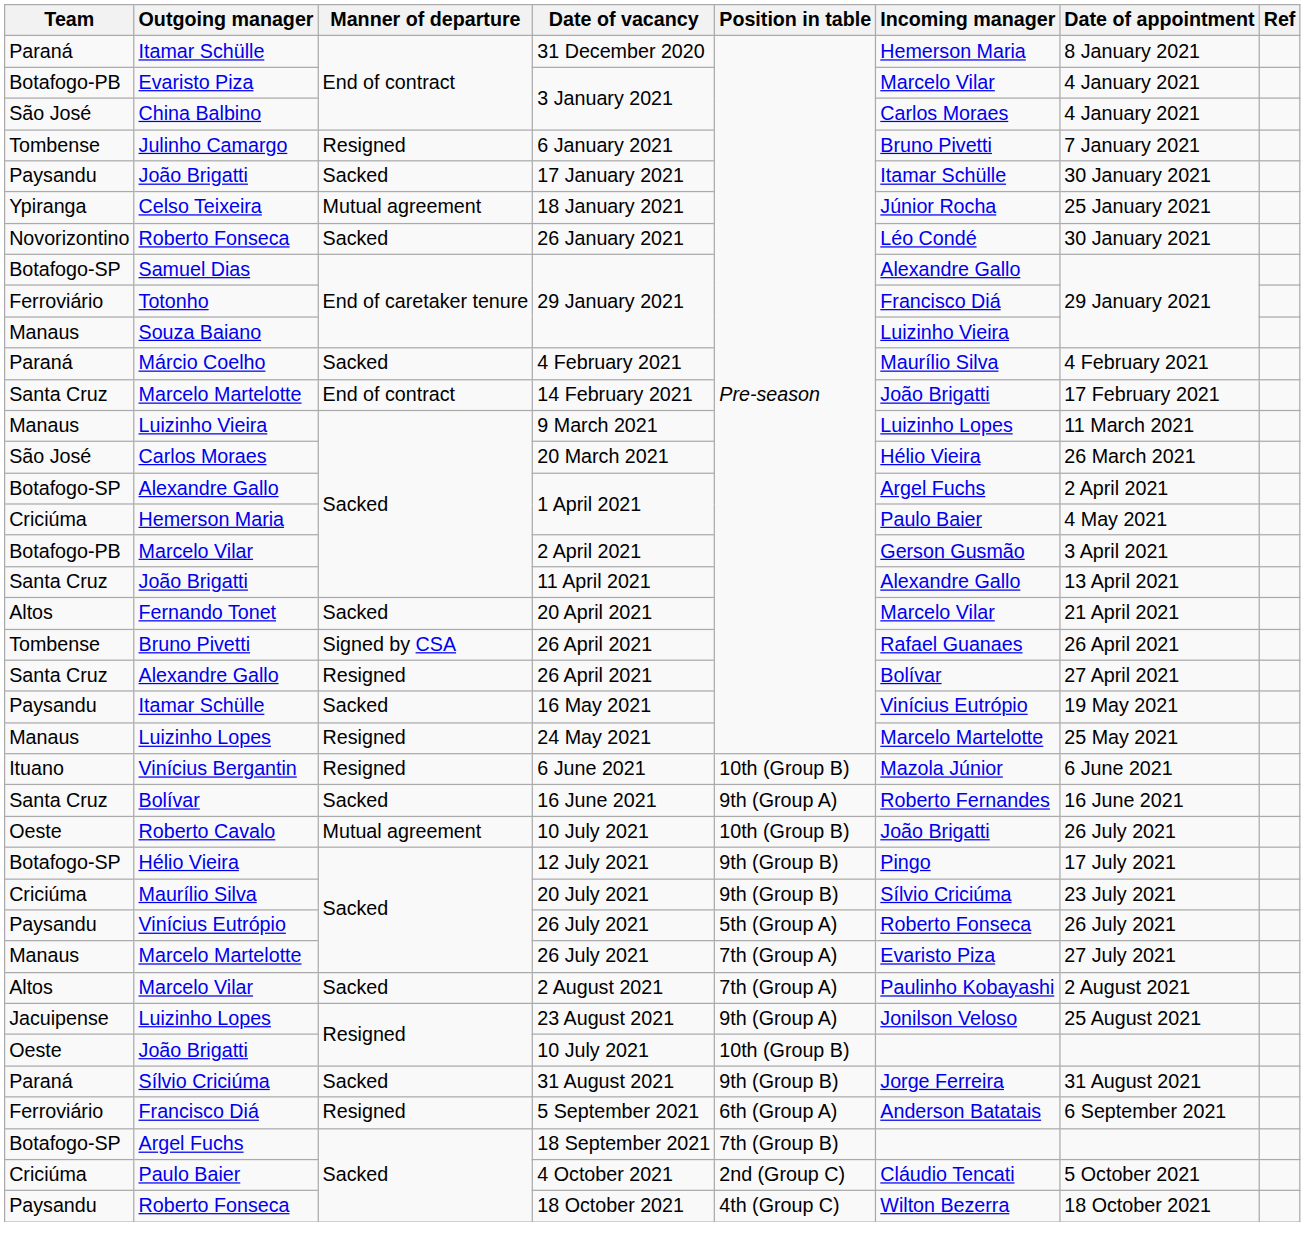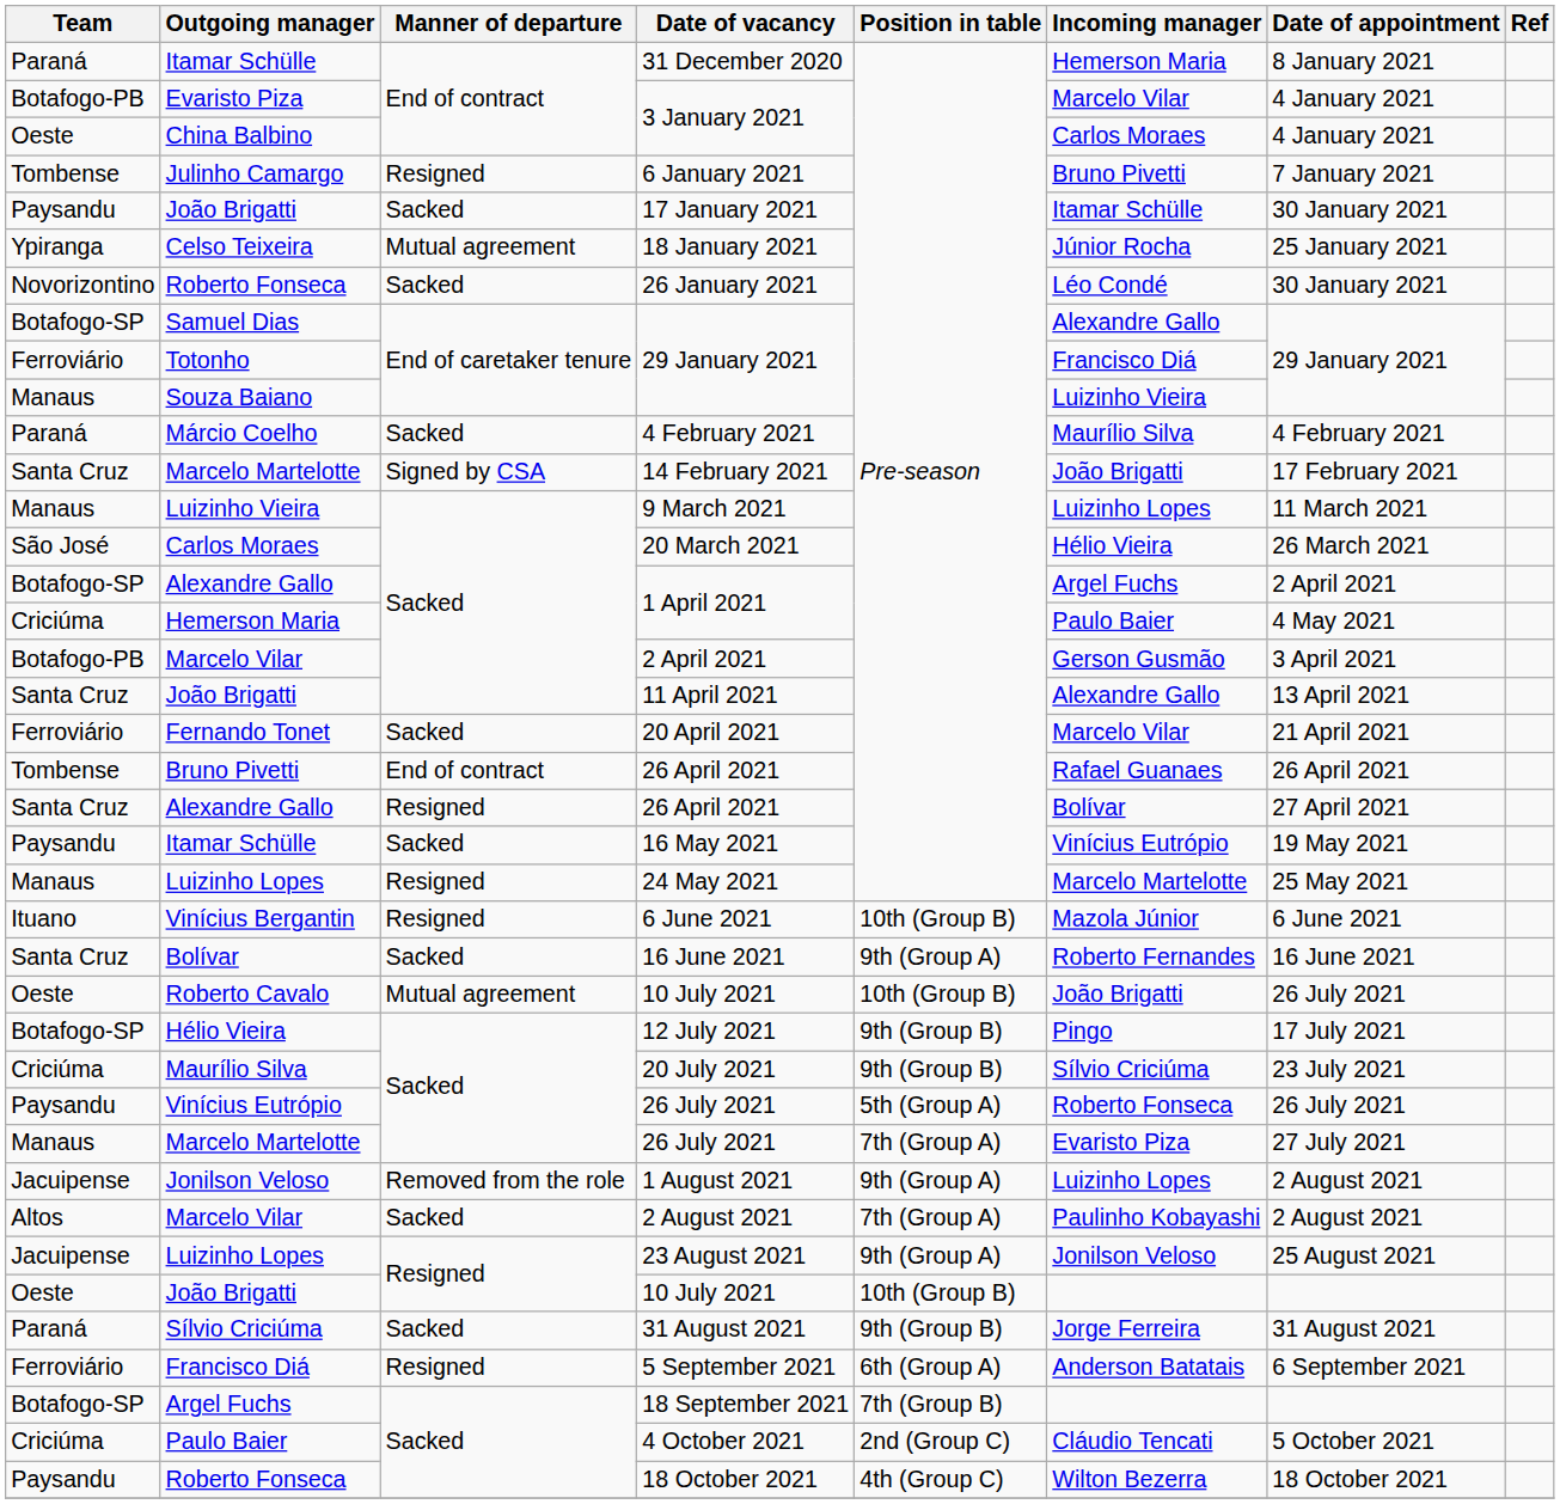 <table class="wikitable sortable">
 <tr>
 <th>Team</th>
 <th>Outgoing manager</th>
 <th>Manner of departure</th>
 <th>Date of vacancy</th>
 <th>Position in table</th>
 <th>Incoming manager</th>
 <th>Date of appointment</th>
 <th>Ref</th>
 </tr>
 <tr>
 <td>Paraná</td>
 <td> <a href='#'>Itamar Schülle</a></td>
 <td rowspan=3>End of contract</td>
 <td>31 December 2020</td>
 <td rowspan=23><em>Pre-season</em></td>
 <td> <a href='#'>Hemerson Maria</a></td>
 <td>8 January 2021</td>
 <td></td>
 </tr>
 <tr>
 <td>Botafogo-PB</td>
 <td> <a href='#'>Evaristo Piza</a></td>
 <td rowspan=2>3 January 2021</td>
 <td> <a href='#'>Marcelo Vilar</a></td>
 <td>4 January 2021</td>
 <td></td>
 </tr>
 <tr>
-<td>São José</td>
+<td>Oeste</td>
 <td> <a href='#'>China Balbino</a></td>
 <td> <a href='#'>Carlos Moraes</a></td>
 <td>4 January 2021</td>
 <td></td>
 </tr>
 <tr>
 <td>Tombense</td>
 <td> <a href='#'>Julinho Camargo</a></td>
 <td>Resigned</td>
 <td>6 January 2021</td>
 <td> <a href='#'>Bruno Pivetti</a></td>
 <td>7 January 2021</td>
 <td></td>
 </tr>
 <tr>
 <td>Paysandu</td>
 <td> <a href='#'>João Brigatti</a></td>
 <td>Sacked</td>
 <td>17 January 2021</td>
 <td> <a href='#'>Itamar Schülle</a></td>
 <td>30 January 2021</td>
 <td></td>
 </tr>
 <tr>
 <td>Ypiranga</td>
 <td> <a href='#'>Celso Teixeira</a></td>
 <td>Mutual agreement</td>
 <td>18 January 2021</td>
 <td> <a href='#'>Júnior Rocha</a></td>
 <td>25 January 2021</td>
 <td></td>
 </tr>
 <tr>
 <td>Novorizontino</td>
 <td> <a href='#'>Roberto Fonseca</a></td>
 <td>Sacked</td>
 <td>26 January 2021</td>
 <td> <a href='#'>Léo Condé</a></td>
 <td>30 January 2021</td>
 <td></td>
 </tr>
 <tr>
 <td>Botafogo-SP</td>
 <td> <a href='#'>Samuel Dias</a></td>
 <td rowspan=3>End of caretaker tenure</td>
 <td rowspan=3>29 January 2021</td>
 <td> <a href='#'>Alexandre Gallo</a></td>
 <td rowspan=3>29 January 2021</td>
 <td></td>
 </tr>
 <tr>
 <td>Ferroviário</td>
 <td> <a href='#'>Totonho</a></td>
 <td> <a href='#'>Francisco Diá</a></td>
 <td></td>
 </tr>
 <tr>
 <td>Manaus</td>
 <td> <a href='#'>Souza Baiano</a></td>
 <td> <a href='#'>Luizinho Vieira</a></td>
 <td></td>
 </tr>
 <tr>
 <td>Paraná</td>
 <td> <a href='#'>Márcio Coelho</a></td>
 <td>Sacked</td>
 <td>4 February 2021</td>
 <td> <a href='#'>Maurílio Silva</a></td>
 <td>4 February 2021</td>
 <td></td>
 </tr>
 <tr>
 <td>Santa Cruz</td>
 <td> <a href='#'>Marcelo Martelotte</a></td>
-<td>End of contract</td>
+<td>Signed by <a href='#'>CSA</a></td>
 <td>14 February 2021</td>
 <td> <a href='#'>João Brigatti</a></td>
 <td>17 February 2021</td>
 <td></td>
 </tr>
 <tr>
 <td>Manaus</td>
 <td> <a href='#'>Luizinho Vieira</a></td>
 <td rowspan=6>Sacked</td>
 <td>9 March 2021</td>
 <td> <a href='#'>Luizinho Lopes</a></td>
 <td>11 March 2021</td>
 <td></td>
 </tr>
 <tr>
 <td>São José</td>
 <td> <a href='#'>Carlos Moraes</a></td>
 <td>20 March 2021</td>
 <td> <a href='#'>Hélio Vieira</a></td>
 <td>26 March 2021</td>
 <td></td>
 </tr>
 <tr>
 <td>Botafogo-SP</td>
 <td> <a href='#'>Alexandre Gallo</a></td>
 <td rowspan=2>1 April 2021</td>
 <td> <a href='#'>Argel Fuchs</a></td>
 <td>2 April 2021</td>
 <td></td>
 </tr>
 <tr>
 <td>Criciúma</td>
 <td> <a href='#'>Hemerson Maria</a></td>
 <td> <a href='#'>Paulo Baier</a></td>
 <td>4 May 2021</td>
 <td></td>
 </tr>
 <tr>
 <td>Botafogo-PB</td>
 <td> <a href='#'>Marcelo Vilar</a></td>
 <td>2 April 2021</td>
 <td> <a href='#'>Gerson Gusmão</a></td>
 <td>3 April 2021</td>
 <td></td>
 </tr>
 <tr>
 <td>Santa Cruz</td>
 <td> <a href='#'>João Brigatti</a></td>
 <td>11 April 2021</td>
 <td> <a href='#'>Alexandre Gallo</a></td>
 <td>13 April 2021</td>
 <td></td>
 </tr>
 <tr>
-<td>Altos</td>
+<td>Ferroviário</td>
 <td> <a href='#'>Fernando Tonet</a></td>
 <td>Sacked</td>
 <td>20 April 2021</td>
 <td> <a href='#'>Marcelo Vilar</a></td>
 <td>21 April 2021</td>
 <td></td>
 </tr>
 <tr>
 <td>Tombense</td>
 <td> <a href='#'>Bruno Pivetti</a></td>
-<td>Signed by <a href='#'>CSA</a></td>
+<td>End of contract</td>
 <td>26 April 2021</td>
 <td> <a href='#'>Rafael Guanaes</a></td>
 <td>26 April 2021</td>
 <td></td>
 </tr>
 <tr>
 <td>Santa Cruz</td>
 <td> <a href='#'>Alexandre Gallo</a></td>
 <td>Resigned</td>
 <td>26 April 2021</td>
 <td> <a href='#'>Bolívar</a></td>
 <td>27 April 2021</td>
 <td></td>
 </tr>
 <tr>
 <td>Paysandu</td>
 <td> <a href='#'>Itamar Schülle</a></td>
 <td>Sacked</td>
 <td>16 May 2021</td>
 <td> <a href='#'>Vinícius Eutrópio</a></td>
 <td>19 May 2021</td>
 <td></td>
 </tr>
 <tr>
 <td>Manaus</td>
 <td> <a href='#'>Luizinho Lopes</a></td>
 <td>Resigned</td>
 <td>24 May 2021</td>
 <td> <a href='#'>Marcelo Martelotte</a></td>
 <td>25 May 2021</td>
 <td></td>
 </tr>
 <tr>
 <td>Ituano</td>
 <td> <a href='#'>Vinícius Bergantin</a></td>
 <td>Resigned</td>
 <td>6 June 2021</td>
 <td>10th (Group B)</td>
 <td> <a href='#'>Mazola Júnior</a></td>
 <td>6 June 2021</td>
 <td></td>
 </tr>
 <tr>
 <td>Santa Cruz</td>
 <td> <a href='#'>Bolívar</a></td>
 <td>Sacked</td>
 <td>16 June 2021</td>
 <td>9th (Group A)</td>
 <td> <a href='#'>Roberto Fernandes</a></td>
 <td>16 June 2021</td>
 <td></td>
 </tr>
 <tr>
 <td>Oeste</td>
 <td> <a href='#'>Roberto Cavalo</a></td>
 <td>Mutual agreement</td>
 <td>10 July 2021</td>
 <td>10th (Group B)</td>
 <td> <a href='#'>João Brigatti</a></td>
 <td>26 July 2021</td>
 <td></td>
 </tr>
 <tr>
 <td>Botafogo-SP</td>
 <td> <a href='#'>Hélio Vieira</a></td>
 <td rowspan=4>Sacked</td>
 <td>12 July 2021</td>
 <td>9th (Group B)</td>
 <td> <a href='#'>Pingo</a></td>
 <td>17 July 2021</td>
 <td></td>
 </tr>
 <tr>
 <td>Criciúma</td>
 <td> <a href='#'>Maurílio Silva</a></td>
 <td>20 July 2021</td>
 <td>9th (Group B)</td>
 <td> <a href='#'>Sílvio Criciúma</a></td>
 <td>23 July 2021</td>
 <td></td>
 </tr>
 <tr>
 <td>Paysandu</td>
 <td> <a href='#'>Vinícius Eutrópio</a></td>
 <td>26 July 2021</td>
 <td>5th (Group A)</td>
 <td> <a href='#'>Roberto Fonseca</a></td>
 <td>26 July 2021</td>
 <td></td>
 </tr>
 <tr>
 <td>Manaus</td>
 <td> <a href='#'>Marcelo Martelotte</a></td>
 <td>26 July 2021</td>
 <td>7th (Group A)</td>
 <td> <a href='#'>Evaristo Piza</a></td>
 <td>27 July 2021</td>
 <td></td>
 </tr>
 <tr>
+<td>Jacuipense</td>
+<td> <a href='#'>Jonilson Veloso</a></td>
+<td>Removed from the role</td>
+<td>1 August 2021</td>
+<td>9th (Group A)</td>
+<td> <a href='#'>Luizinho Lopes</a></td>
+<td>2 August 2021</td>
+<td></td>
+</tr>
+<tr>
 <td>Altos</td>
 <td> <a href='#'>Marcelo Vilar</a></td>
 <td>Sacked</td>
 <td>2 August 2021</td>
 <td>7th (Group A)</td>
 <td> <a href='#'>Paulinho Kobayashi</a></td>
 <td>2 August 2021</td>
 <td></td>
 </tr>
 <tr>
 <td>Jacuipense</td>
 <td> <a href='#'>Luizinho Lopes</a></td>
 <td rowspan="2">Resigned</td>
 <td>23 August 2021</td>
 <td>9th (Group A)</td>
 <td> <a href='#'>Jonilson Veloso</a></td>
 <td>25 August 2021</td>
 <td></td>
 </tr>
 <tr>
 <td>Oeste</td>
 <td> <a href='#'>João Brigatti</a></td>
 <td>10 July 2021</td>
 <td>10th (Group B)</td>
 <td></td>
 <td></td>
 <td></td>
 </tr>
 <tr>
 <td>Paraná</td>
 <td> <a href='#'>Sílvio Criciúma</a></td>
 <td>Sacked</td>
 <td>31 August 2021</td>
 <td>9th (Group B)</td>
 <td> <a href='#'>Jorge Ferreira</a></td>
 <td>31 August 2021</td>
 <td></td>
 </tr>
 <tr>
 <td>Ferroviário</td>
 <td> <a href='#'>Francisco Diá</a></td>
 <td>Resigned</td>
 <td>5 September 2021</td>
 <td>6th (Group A)</td>
 <td> <a href='#'>Anderson Batatais</a></td>
 <td>6 September 2021</td>
 <td></td>
 </tr>
 <tr>
 <td>Botafogo-SP</td>
 <td> <a href='#'>Argel Fuchs</a></td>
 <td rowspan=3>Sacked</td>
 <td>18 September 2021</td>
 <td>7th (Group B)</td>
 <td></td>
 <td></td>
 <td></td>
 </tr>
 <tr>
 <td>Criciúma</td>
 <td> <a href='#'>Paulo Baier</a></td>
 <td>4 October 2021</td>
 <td>2nd (Group C)</td>
 <td> <a href='#'>Cláudio Tencati</a></td>
 <td>5 October 2021</td>
 <td></td>
 </tr>
 <tr>
 <td>Paysandu</td>
 <td> <a href='#'>Roberto Fonseca</a></td>
 <td>18 October 2021</td>
 <td>4th (Group C)</td>
 <td> <a href='#'>Wilton Bezerra</a></td>
 <td>18 October 2021</td>
 <td></td>
 </tr>
 <tr>
 </tr>
 </table>
